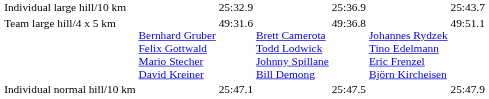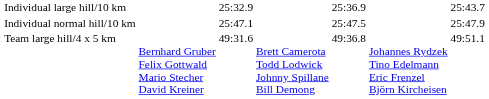 <table>
 <tr valign="top">
 <td>Individual large hill/10 km <br></td>
 <td></td>
 <td>25:32.9</td>
 <td></td>
 <td>25:36.9</td>
 <td></td>
 <td>25:43.7</td>
 </tr>
 <tr valign="top">
+<td>Individual normal hill/10 km<br></td>
+<td></td>
+<td>25:47.1</td>
+<td></td>
+<td>25:47.5</td>
+<td></td>
+<td>25:47.9</td>
+</tr>
+<tr valign="top">
 <td>Team large hill/4 x 5 km<br></td>
 <td><br><a href='#'>Bernhard Gruber</a><br><a href='#'>Felix Gottwald</a><br><a href='#'>Mario Stecher</a><br><a href='#'>David Kreiner</a></td>
 <td>49:31.6</td>
 <td><br><a href='#'>Brett Camerota</a><br><a href='#'>Todd Lodwick</a><br><a href='#'>Johnny Spillane</a><br><a href='#'>Bill Demong</a></td>
 <td>49:36.8</td>
 <td><br><a href='#'>Johannes Rydzek</a><br><a href='#'>Tino Edelmann</a><br><a href='#'>Eric Frenzel</a><br><a href='#'>Björn Kircheisen</a></td>
 <td>49:51.1</td>
 </tr>
-<tr valign="top">
-<td>Individual normal hill/10 km<br></td>
-<td></td>
-<td>25:47.1</td>
-<td></td>
-<td>25:47.5</td>
-<td></td>
-<td>25:47.9</td>
-</tr>
 </table>
